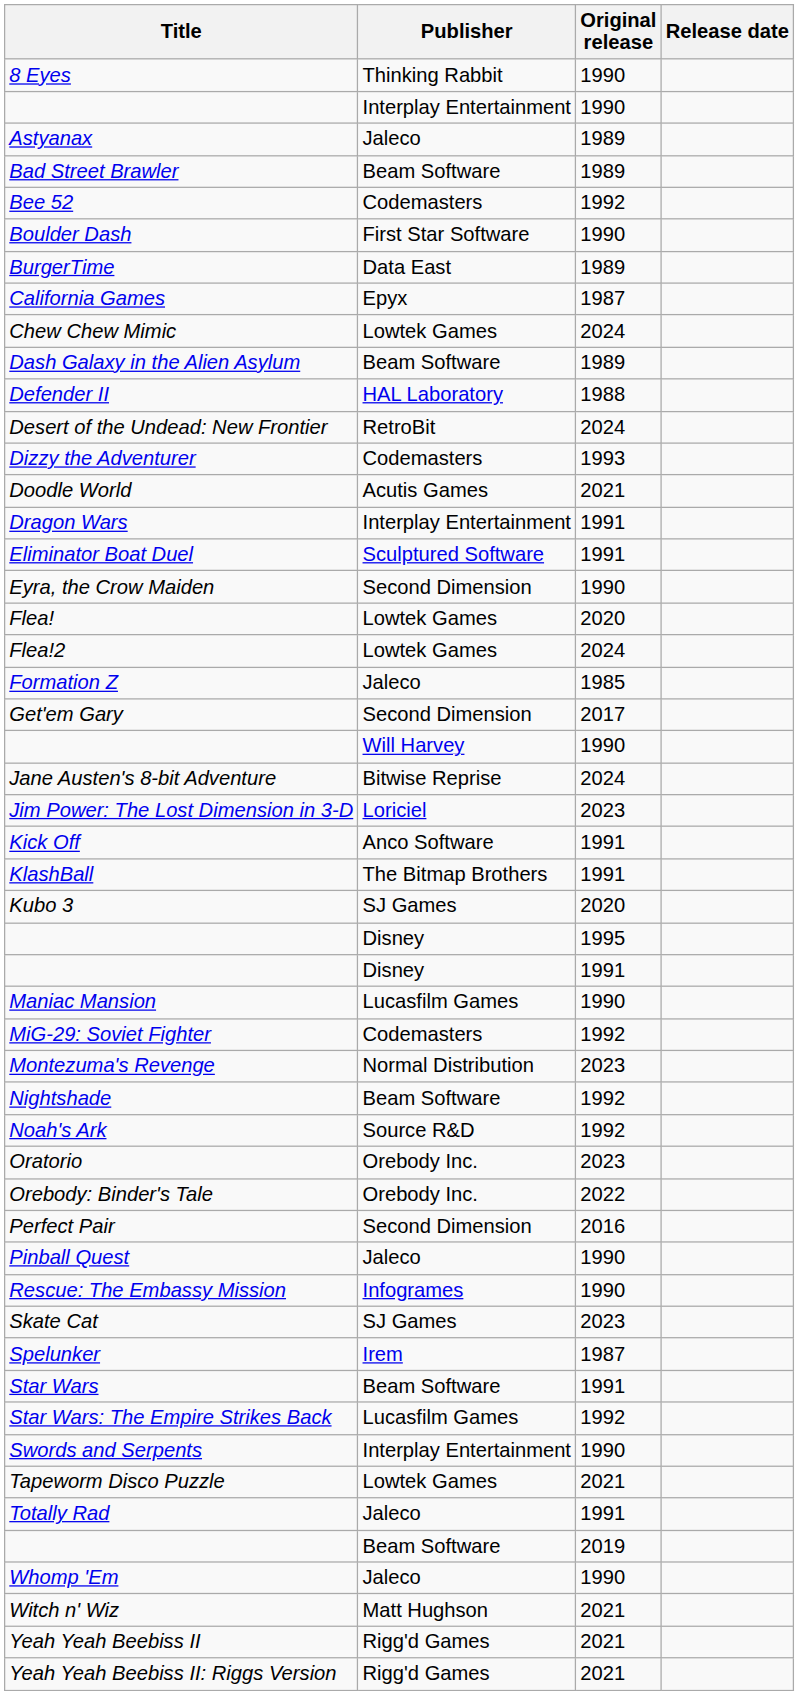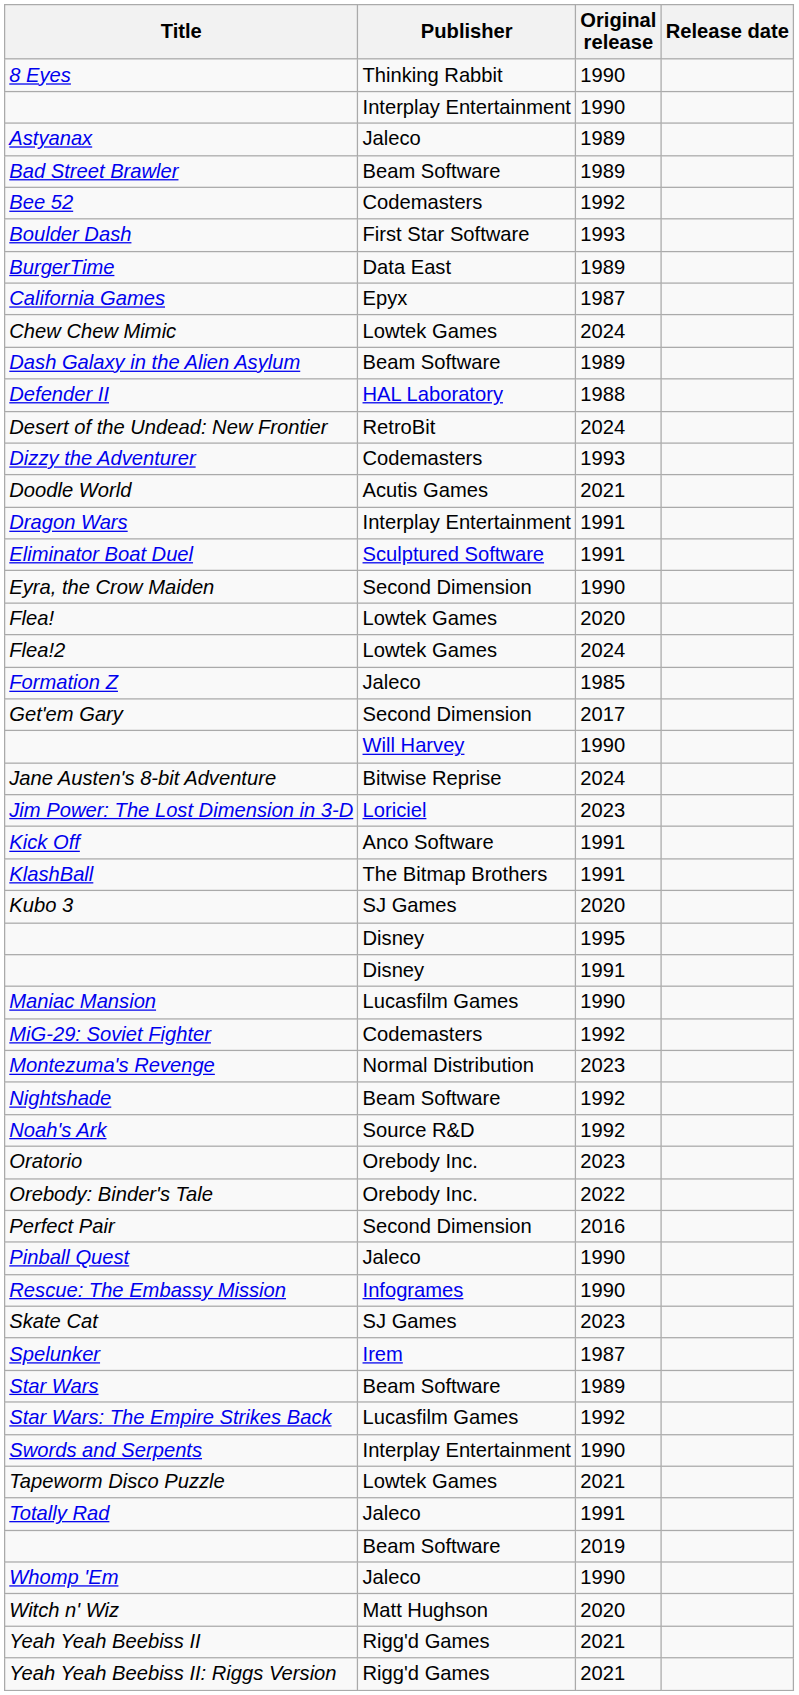 <table class="wikitable sortable" width="auto">
 <tr>
 <th>Title</th>
 <th>Publisher</th>
 <th>Original<br>release</th>
 <th>Release date</th>
 </tr>
 <tr>
 <td><em><a href='#'>8 Eyes</a></em></td>
 <td>Thinking Rabbit</td>
 <td>1990</td>
 <td></td>
 </tr>
 <tr>
 <td></td>
 <td>Interplay Entertainment</td>
 <td>1990</td>
 <td></td>
 </tr>
 <tr>
 <td><em><a href='#'>Astyanax</a></em></td>
 <td>Jaleco</td>
 <td>1989</td>
 <td></td>
 </tr>
 <tr>
 <td><em><a href='#'>Bad Street Brawler</a></em></td>
 <td>Beam Software</td>
 <td>1989</td>
 <td></td>
 </tr>
 <tr>
 <td><em><a href='#'>Bee 52</a></em></td>
 <td>Codemasters</td>
 <td>1992</td>
 <td></td>
 </tr>
 <tr>
 <td><em><a href='#'>Boulder Dash</a></em></td>
 <td>First Star Software</td>
-<td>1990</td>
+<td>1993</td>
 <td></td>
 </tr>
 <tr>
 <td><em><a href='#'>BurgerTime</a></em></td>
 <td>Data East</td>
 <td>1989</td>
 <td></td>
 </tr>
 <tr>
 <td><em><a href='#'>California Games</a></em></td>
 <td>Epyx</td>
 <td>1987</td>
 <td></td>
 </tr>
 <tr>
 <td><em>Chew Chew Mimic</em></td>
 <td>Lowtek Games</td>
 <td>2024</td>
 <td></td>
 </tr>
 <tr>
 <td><em><a href='#'>Dash Galaxy in the Alien Asylum</a></em></td>
 <td>Beam Software</td>
 <td>1989</td>
 <td></td>
 </tr>
 <tr>
 <td><em><a href='#'>Defender II</a></em></td>
 <td><a href='#'>HAL Laboratory</a></td>
 <td>1988</td>
 <td></td>
 </tr>
 <tr>
 <td><em>Desert of the Undead: New Frontier</em></td>
 <td>RetroBit</td>
 <td>2024</td>
 <td></td>
 </tr>
 <tr>
 <td><em><a href='#'>Dizzy the Adventurer</a></em></td>
 <td>Codemasters</td>
 <td>1993</td>
 <td></td>
 </tr>
 <tr>
 <td><em>Doodle World</em></td>
 <td>Acutis Games</td>
 <td>2021</td>
 <td></td>
 </tr>
 <tr>
 <td><em><a href='#'>Dragon Wars</a></em></td>
 <td>Interplay Entertainment</td>
 <td>1991</td>
 <td></td>
 </tr>
 <tr>
 <td><em><a href='#'>Eliminator Boat Duel</a></em></td>
 <td><a href='#'>Sculptured Software</a></td>
 <td>1991</td>
 <td></td>
 </tr>
 <tr>
 <td><em>Eyra, the Crow Maiden</em></td>
 <td>Second Dimension</td>
 <td>1990</td>
 <td></td>
 </tr>
 <tr>
 <td><em>Flea!</em></td>
 <td>Lowtek Games</td>
 <td>2020</td>
 <td></td>
 </tr>
 <tr>
 <td><em>Flea!2</em></td>
 <td>Lowtek Games</td>
 <td>2024</td>
 <td></td>
 </tr>
 <tr>
 <td><em><a href='#'>Formation Z</a></em></td>
 <td>Jaleco</td>
 <td>1985</td>
 <td></td>
 </tr>
 <tr>
 <td><em>Get'em Gary</em></td>
 <td>Second Dimension</td>
 <td>2017</td>
 <td></td>
 </tr>
 <tr>
 <td></td>
 <td><a href='#'>Will Harvey</a></td>
 <td>1990</td>
 <td></td>
 </tr>
 <tr>
 <td><em>Jane Austen's 8-bit Adventure</em></td>
 <td>Bitwise Reprise</td>
 <td>2024</td>
 <td></td>
 </tr>
 <tr>
 <td><em><a href='#'>Jim Power: The Lost Dimension in 3-D</a></em></td>
 <td><a href='#'>Loriciel</a></td>
 <td>2023</td>
 <td></td>
 </tr>
 <tr>
 <td><em><a href='#'>Kick Off</a></em></td>
 <td>Anco Software</td>
 <td>1991</td>
 <td></td>
 </tr>
 <tr>
 <td><em><a href='#'>KlashBall</a></em></td>
 <td>The Bitmap Brothers</td>
 <td>1991</td>
 <td></td>
 </tr>
 <tr>
 <td><em>Kubo 3</em></td>
 <td>SJ Games</td>
 <td>2020</td>
 <td></td>
 </tr>
 <tr>
 <td></td>
 <td>Disney</td>
 <td>1995</td>
 <td></td>
 </tr>
 <tr>
 <td></td>
 <td>Disney</td>
 <td>1991</td>
 <td></td>
 </tr>
 <tr>
 <td><em><a href='#'>Maniac Mansion</a></em></td>
 <td>Lucasfilm Games</td>
 <td>1990</td>
 <td></td>
 </tr>
 <tr>
 <td><em><a href='#'>MiG-29: Soviet Fighter</a></em></td>
 <td>Codemasters</td>
 <td>1992</td>
 <td></td>
 </tr>
 <tr>
 <td><em><a href='#'>Montezuma's Revenge</a></em></td>
 <td>Normal Distribution</td>
 <td>2023</td>
 <td></td>
 </tr>
 <tr>
 <td><em><a href='#'>Nightshade</a></em></td>
 <td>Beam Software</td>
 <td>1992</td>
 <td></td>
 </tr>
 <tr>
 <td><em><a href='#'>Noah's Ark</a></em></td>
 <td>Source R&D</td>
 <td>1992</td>
 <td></td>
 </tr>
 <tr>
 <td><em>Oratorio</em></td>
 <td>Orebody Inc.</td>
 <td>2023</td>
 <td></td>
 </tr>
 <tr>
 <td><em>Orebody: Binder's Tale</em></td>
 <td>Orebody Inc.</td>
 <td>2022</td>
 <td></td>
 </tr>
 <tr>
 <td><em>Perfect Pair</em></td>
 <td>Second Dimension</td>
 <td>2016</td>
 <td></td>
 </tr>
 <tr>
 <td><em><a href='#'>Pinball Quest</a></em></td>
 <td>Jaleco</td>
 <td>1990</td>
 <td></td>
 </tr>
 <tr>
 <td><em><a href='#'>Rescue: The Embassy Mission</a></em></td>
 <td><a href='#'>Infogrames</a></td>
 <td>1990</td>
 <td></td>
 </tr>
 <tr>
 <td><em>Skate Cat</em></td>
 <td>SJ Games</td>
 <td>2023</td>
 <td></td>
 </tr>
 <tr>
 <td><em><a href='#'>Spelunker</a></em></td>
 <td><a href='#'>Irem</a></td>
 <td>1987</td>
 <td></td>
 </tr>
 <tr>
 <td><em><a href='#'>Star Wars</a></em></td>
 <td>Beam Software</td>
-<td>1991</td>
+<td>1989</td>
 <td></td>
 </tr>
 <tr>
 <td><em><a href='#'>Star Wars: The Empire Strikes Back</a></em></td>
 <td>Lucasfilm Games</td>
 <td>1992</td>
 <td></td>
 </tr>
 <tr>
 <td><em><a href='#'>Swords and Serpents</a></em></td>
 <td>Interplay Entertainment</td>
 <td>1990</td>
 <td></td>
 </tr>
 <tr>
 <td><em>Tapeworm Disco Puzzle</em></td>
 <td>Lowtek Games</td>
 <td>2021</td>
 <td><br></td>
 </tr>
 <tr>
 <td><em><a href='#'>Totally Rad</a></em></td>
 <td>Jaleco</td>
 <td>1991</td>
 <td></td>
 </tr>
 <tr>
 <td></td>
 <td>Beam Software</td>
 <td>2019</td>
 <td></td>
 </tr>
 <tr>
 <td><em><a href='#'>Whomp 'Em</a></em></td>
 <td>Jaleco</td>
 <td>1990</td>
 <td></td>
 </tr>
 <tr>
 <td><em>Witch n' Wiz</em></td>
 <td>Matt Hughson</td>
-<td>2021</td>
+<td>2020</td>
 <td></td>
 </tr>
 <tr>
 <td><em>Yeah Yeah Beebiss II</em></td>
 <td>Rigg'd Games</td>
 <td>2021</td>
 <td></td>
 </tr>
 <tr>
 <td><em>Yeah Yeah Beebiss II: Riggs Version</em></td>
 <td>Rigg'd Games</td>
 <td>2021</td>
 <td></td>
 </tr>
 </table>
